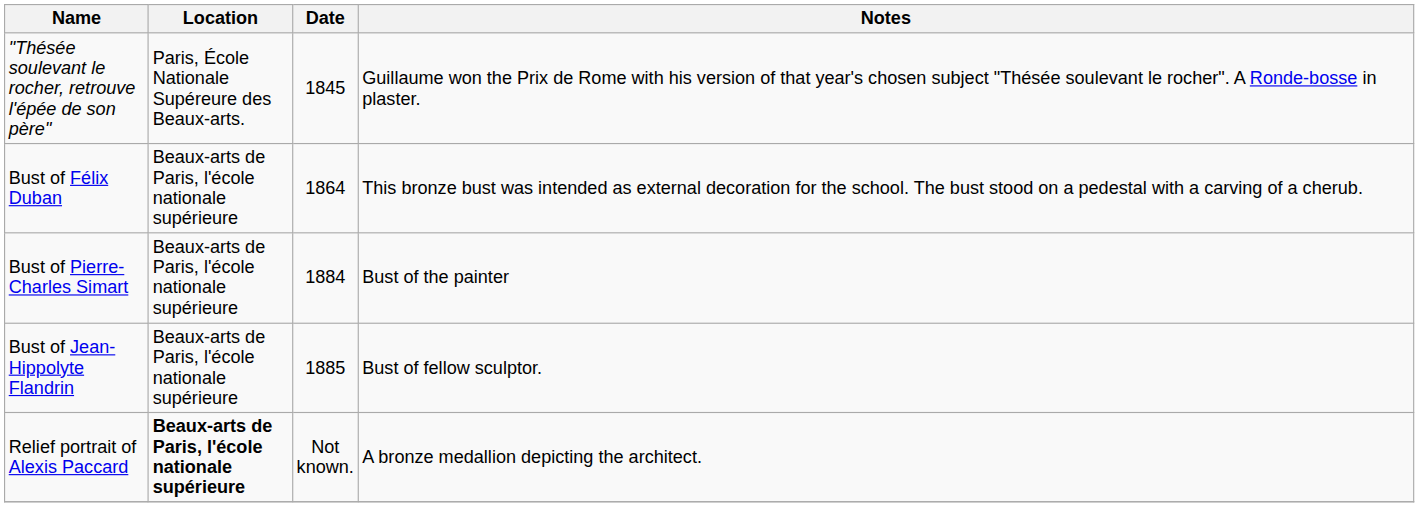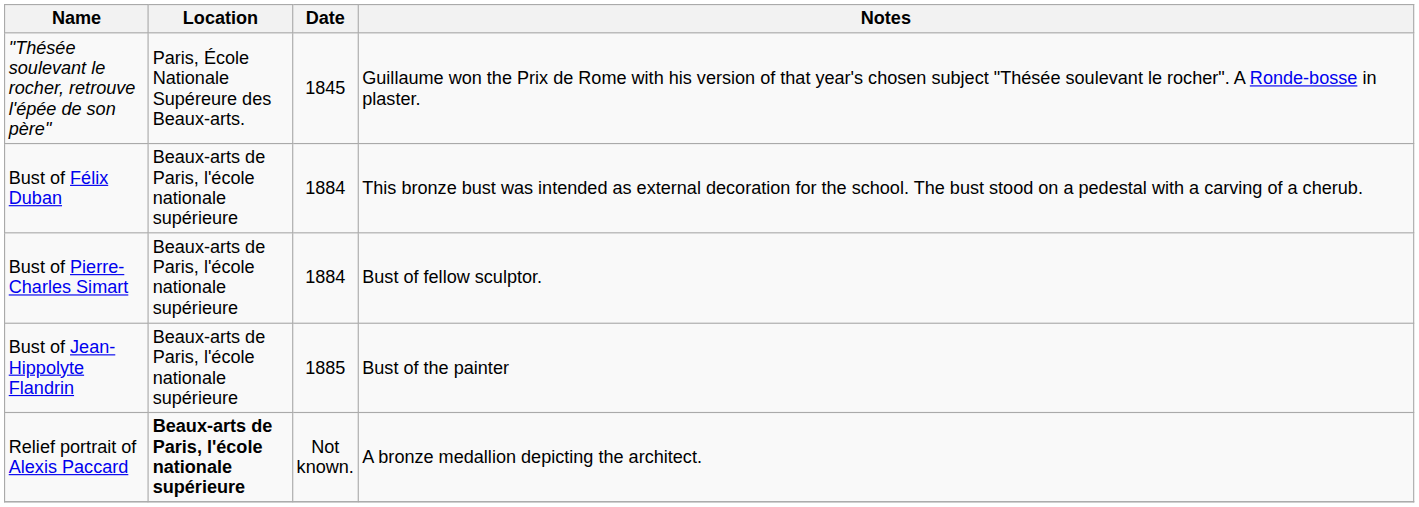 <table class="wikitable sortable plainrowheaders">
 <tr>
 <th style="width:120px">Name</th>
 <th style="width:120px">Location</th>
 <th style="width:50px">Date</th>
 <th class="unsortable">Notes</th>
 </tr>
 <tr>
 <td><em>"Thésée soulevant le rocher, retrouve l'épée de son père"</em></td>
 <td>Paris, École Nationale Supéreure des Beaux-arts.</td>
 <td align="center">1845</td>
 <td>Guillaume won the Prix de Rome with his version of that year's chosen subject "Thésée soulevant le rocher". A <a href='#'>Ronde-bosse</a> in plaster.<br></td>
 </tr>
 <tr>
 <td>Bust of <a href='#'>Félix Duban</a></td>
 <td>Beaux-arts de Paris, l'école nationale supérieure</td>
-<td align="center">1864</td>
+<td align="center">1884</td>
 <td>This bronze bust was intended as external decoration for the school. The bust stood on a pedestal with a carving of a cherub.<br></td>
 </tr>
 <tr>
 <td>Bust of <a href='#'>Pierre-Charles Simart</a></td>
 <td>Beaux-arts de Paris, l'école nationale supérieure</td>
 <td align="center">1884</td>
-<td>Bust of the painter</td>
+<td>Bust of fellow sculptor.</td>
 </tr>
 <tr>
 <td>Bust of <a href='#'>Jean-Hippolyte Flandrin</a></td>
 <td>Beaux-arts de Paris, l'école nationale supérieure</td>
 <td align="center">1885</td>
-<td>Bust of fellow sculptor.</td>
+<td>Bust of the painter</td>
 </tr>
 <tr>
 <td>Relief portrait of <a href='#'>Alexis Paccard</a></td>
 <td><strong>Beaux-arts de Paris, l'école nationale supérieure</strong></td>
 <td align="center">Not known.</td>
 <td>A bronze medallion depicting the architect.</td>
 </tr>
 <tr>
 </tr>
 </table>
